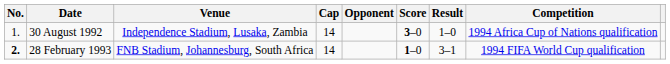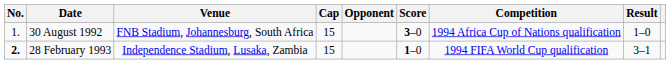 <table class="wikitable sortable" style="text-align:center;">
 <tr>
 <th scope="col">No.</th>
 <th scope="col">Date</th>
 <th scope="col">Venue</th>
 <th>Cap</th>
 <th scope="col">Opponent</th>
 <th scope="col">Score</th>
+<th scope="col">Competition</th>
 <th scope="col">Result</th>
-<th scope="col">Competition</th>
 <th scope="col" class="unsortable"></th>
 </tr>
 <tr>
 <td>1.</td>
 <td style="text-align:left;">30 August 1992</td>
-<td><a href='#'>Independence Stadium</a>, <a href='#'>Lusaka</a>, Zambia</td>
-<td>14</td>
+<td style="text-align:left;"><a href='#'>FNB Stadium</a>, <a href='#'>Johannesburg</a>, South Africa</td>
+<td>15</td>
 <td style="text-align:left;"></td>
 <td><strong>3</strong>–0</td>
+<td><a href='#'>1994 Africa Cup of Nations qualification</a></td>
 <td>1–0</td>
-<td><a href='#'>1994 Africa Cup of Nations qualification</a></td>
 <td></td>
 </tr>
 <tr>
 <td><strong>2.</strong></td>
 <td>28 February 1993</td>
-<td style="text-align:left;"><a href='#'>FNB Stadium</a>, <a href='#'>Johannesburg</a>, South Africa</td>
-<td>14</td>
+<td><a href='#'>Independence Stadium</a>, <a href='#'>Lusaka</a>, Zambia</td>
+<td>15</td>
 <td></td>
 <td><strong>1</strong>–0</td>
+<td><a href='#'>1994 FIFA World Cup qualification</a></td>
 <td>3–1</td>
-<td><a href='#'>1994 FIFA World Cup qualification</a></td>
 <td></td>
 </tr>
 </table>
